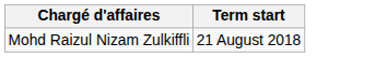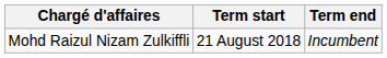 <table class=wikitable>
 <tr>
 <th>Chargé d'affaires</th>
 <th>Term start</th>
+<th>Term end</th>
 </tr>
 <tr>
 <td>Mohd Raizul Nizam Zulkiffli</td>
 <td>21 August 2018</td>
+<td><em>Incumbent</em></td>
 </tr>
 </table>
